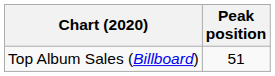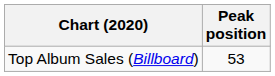 <table class="wikitable plainrowheaders" style="text-align:center">
 <tr>
 <th scope=col>Chart (2020)</th>
 <th scope=col>Peak<br>position</th>
 </tr>
 <tr>
 <td>Top Album Sales (<em><a href='#'>Billboard</a></em>)</td>
-<td>51</td>
+<td>53</td>
 </tr>
 </table>
